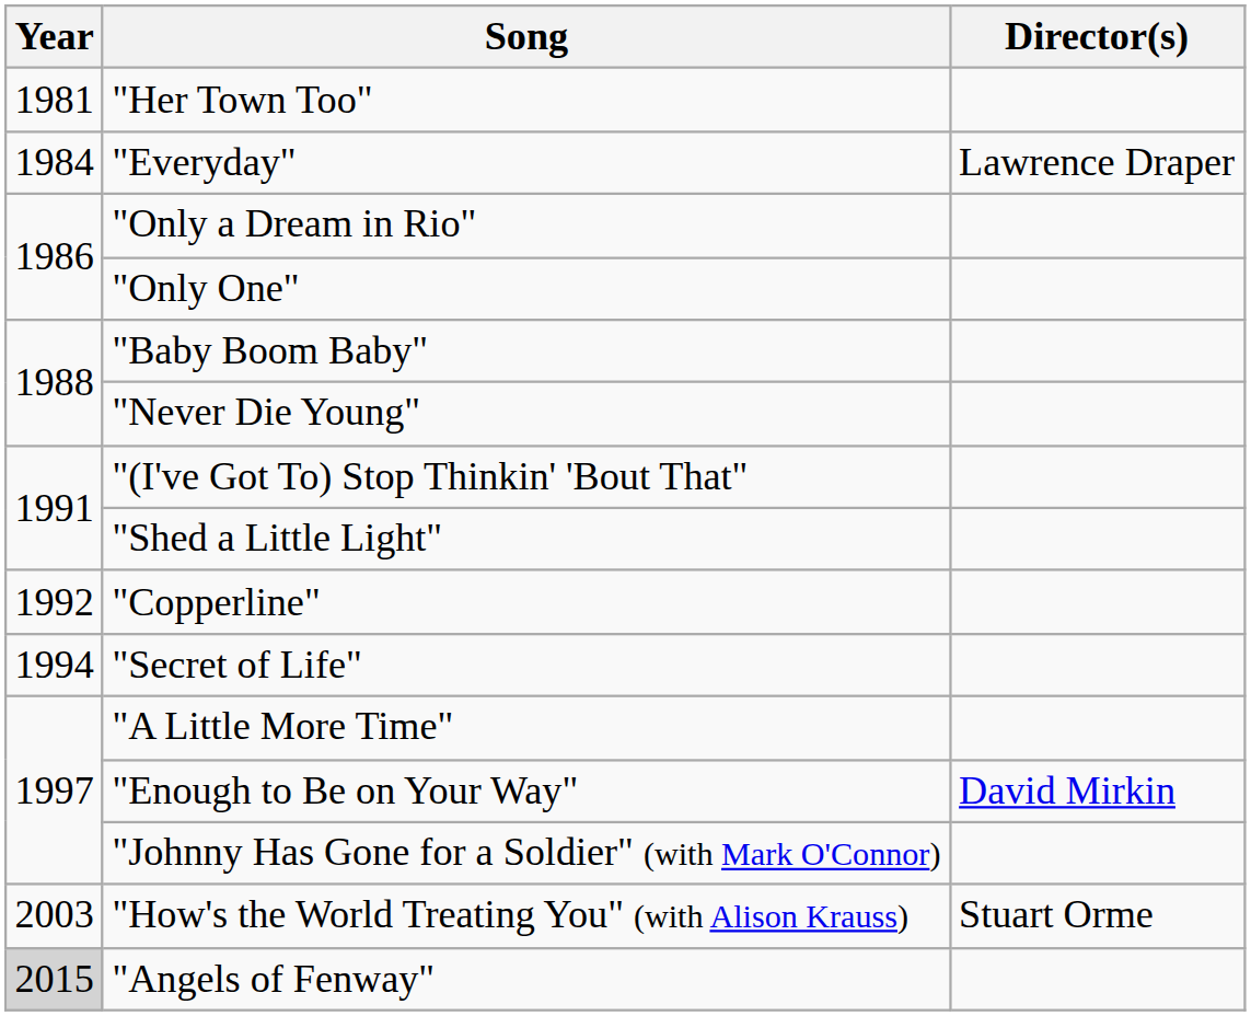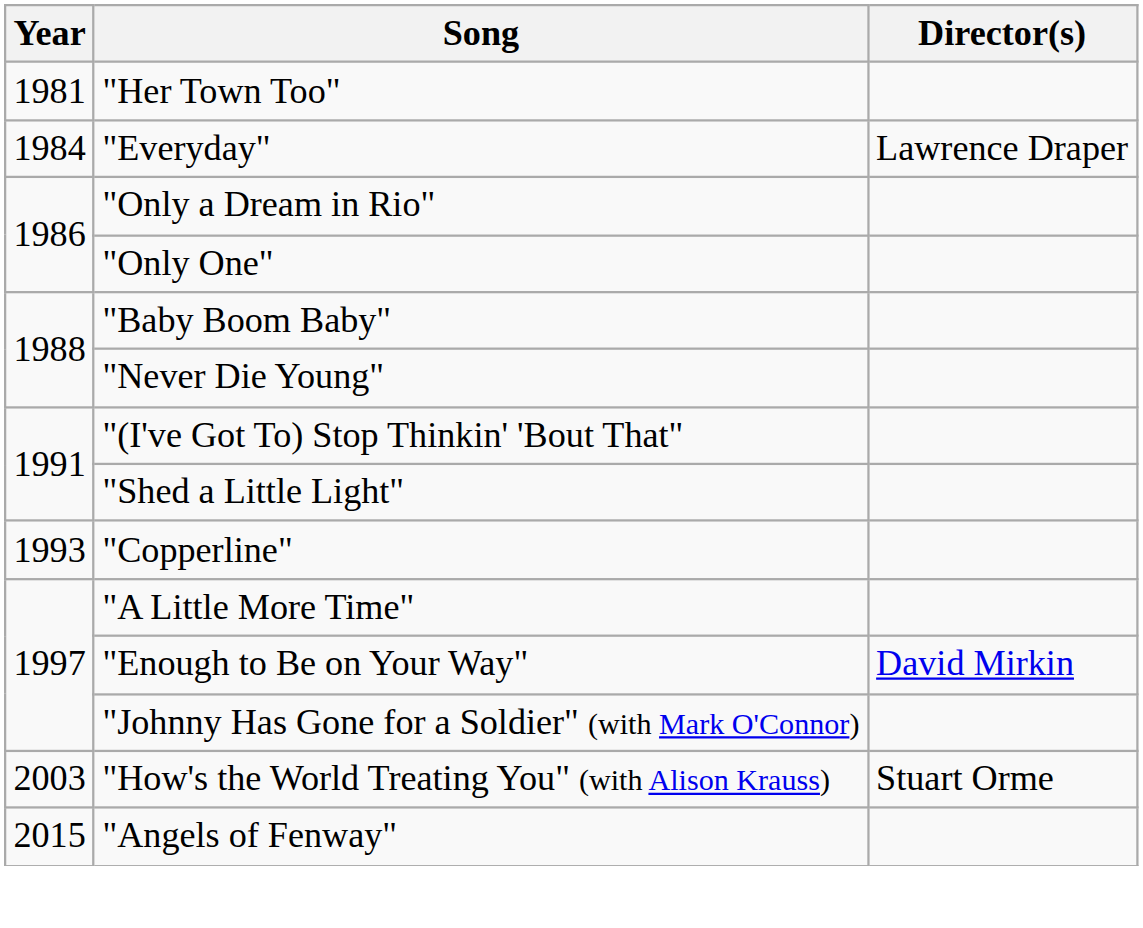 <table class="wikitable">
 <tr>
 <th>Year</th>
 <th>Song</th>
 <th>Director(s)</th>
 </tr>
 <tr>
 <td>1981</td>
 <td>"Her Town Too"</td>
 <td></td>
 </tr>
 <tr>
 <td>1984</td>
 <td>"Everyday"</td>
 <td>Lawrence Draper</td>
 </tr>
 <tr>
 <td rowspan=2>1986</td>
 <td>"Only a Dream in Rio"</td>
 <td></td>
 </tr>
 <tr>
 <td>"Only One"</td>
 <td></td>
 </tr>
 <tr>
 <td rowspan=2>1988</td>
 <td>"Baby Boom Baby"</td>
 <td></td>
 </tr>
 <tr>
 <td>"Never Die Young"</td>
 <td></td>
 </tr>
 <tr>
 <td rowspan=2>1991</td>
 <td>"(I've Got To) Stop Thinkin' 'Bout That"</td>
 <td></td>
 </tr>
 <tr>
 <td>"Shed a Little Light"</td>
 <td></td>
 </tr>
 <tr>
-<td>1992</td>
+<td>1993</td>
 <td>"Copperline"</td>
-<td></td>
-</tr>
-<tr>
-<td>1994</td>
-<td>"Secret of Life"</td>
 <td></td>
 </tr>
 <tr>
 <td rowspan=3>1997</td>
 <td>"A Little More Time"</td>
 <td></td>
 </tr>
 <tr>
 <td>"Enough to Be on Your Way"</td>
 <td><a href='#'>David Mirkin</a></td>
 </tr>
 <tr>
 <td>"Johnny Has Gone for a Soldier" <small>(with <a href='#'>Mark O'Connor</a>)</small></td>
 <td></td>
 </tr>
 <tr>
 <td>2003</td>
 <td>"How's the World Treating You" <small>(with <a href='#'>Alison Krauss</a>)</small></td>
 <td>Stuart Orme</td>
 </tr>
 <tr>
-<td style="background: lightgrey;">2015</td>
+<td>2015</td>
 <td>"Angels of Fenway"</td>
 <td></td>
 </tr>
 </table>
